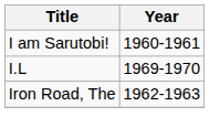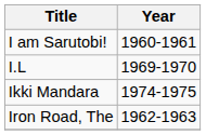 <table class="wikitable sortable">
 <tr>
 <th>Title</th>
 <th>Year</th>
 </tr>
 <tr>
 <td>I am Sarutobi!</td>
 <td>1960-1961</td>
 </tr>
 <tr>
 <td>I.L</td>
 <td>1969-1970</td>
 </tr>
 <tr>
+<td>Ikki Mandara</td>
+<td>1974-1975</td>
+</tr>
+<tr>
 <td>Iron Road, The</td>
 <td>1962-1963</td>
 </tr>
 <tr>
 </tr>
 </table>
